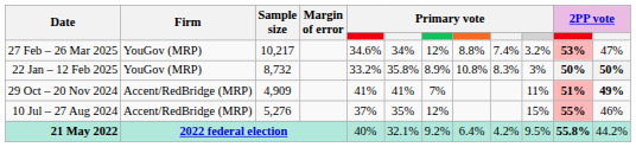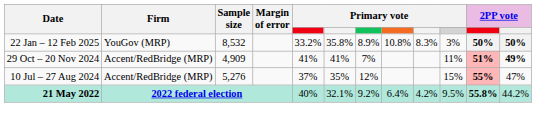 <table class="nowrap wikitable tpl-blanktable" style=text-align:center;font-size:90%>
 <tr>
 <th rowspan=2>Date</th>
 <th rowspan=2>Firm</th>
 <th rowspan=2>Sample<br>size</th>
 <th rowspan=2>Margin<br>of error</th>
 <th colspan=6>Primary vote</th>
 <th colspan=2 class=unsortable style=background:#ebbce3><a href='#'>2PP vote</a></th>
 </tr>
 <tr>
 <th class="unsortable" style="background:#F00011"></th>
 <th class="unsortable" style=background:></th>
 <th class=unsortable style=background:#10C25B></th>
 <th class=unsortable style=background:#f36c21></th>
 <th class=unsortable style=background:></th>
 <th class=unsortable style=background:lightgray></th>
 <th class="unsortable" style="background:#F00011"></th>
 <th class="unsortable" style=background:></th>
 </tr>
 <tr>
-<td align=right>27 Feb – 26 Mar 2025</td>
-<td align=left>YouGov (MRP)</td>
-<td>10,217</td>
-<td></td>
-<td>34.6%</td>
-<td>34%</td>
-<td>12%</td>
-<td>8.8%</td>
-<td>7.4%</td>
-<td>3.2%</td>
-<th style=background:#FFB6B6>53%</th>
-<td>47%</td>
-</tr>
-<tr>
 <td align=right>22 Jan – 12 Feb 2025</td>
 <td align=left>YouGov (MRP)</td>
-<td>8,732</td>
+<td>8,532</td>
 <td></td>
 <td>33.2%</td>
 <td>35.8%</td>
 <td>8.9%</td>
 <td>10.8%</td>
 <td>8.3%</td>
 <td>3%</td>
 <th>50%</th>
 <th>50%</th>
 </tr>
 <tr>
 <td align=right>29 Oct – 20 Nov 2024</td>
 <td align=left>Accent/RedBridge (MRP)</td>
 <td>4,909</td>
 <td></td>
 <td>41%</td>
 <td>41%</td>
 <td>7%</td>
 <td></td>
 <td></td>
 <td>11%</td>
 <th style=background:#FFB6B6>51%</th>
 <td><strong>49%</strong></td>
 </tr>
 <tr>
 <td align=right>10 Jul – 27 Aug 2024</td>
 <td align=left>Accent/RedBridge (MRP)</td>
 <td>5,276</td>
 <td></td>
 <td>37%</td>
 <td>35%</td>
 <td>12%</td>
 <td></td>
 <td></td>
 <td>15%</td>
 <th style=background:#FFB6B6>55%</th>
-<td>46%</td>
+<td>47%</td>
 </tr>
 <tr style="background:#b0e9db">
 <td style="text-align:right" data-sort-value="21-May-2022"><strong>21 May 2022</strong></td>
 <td colspan="3" style="text-align:center"><strong><a href='#'>2022 federal election</a></strong></td>
 <td>40%</td>
 <td>32.1%</td>
 <td>9.2%</td>
 <td>6.4%</td>
 <td>4.2%</td>
 <td>9.5%</td>
 <td><strong>55.8%</strong></td>
 <td>44.2%</td>
 </tr>
 </table>
